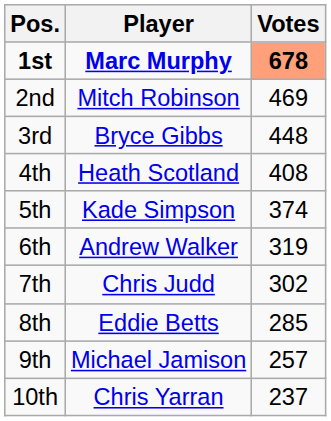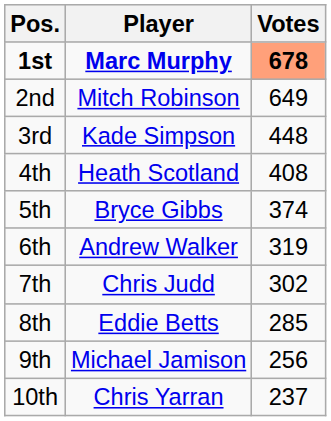 <table class="wikitable" style="text-align:center; font-size:95%;">
 <tr>
 <th>Pos.<br></th>
 <th>Player<br></th>
 <th>Votes</th>
 </tr>
 <tr>
 <td><strong>1st</strong></td>
 <td><strong><a href='#'>Marc Murphy</a></strong></td>
 <td style="background: lightsalmon;"><strong>678</strong></td>
 </tr>
 <tr>
 <td>2nd</td>
 <td><a href='#'>Mitch Robinson</a></td>
-<td>469</td>
+<td>649</td>
 </tr>
 <tr>
 <td>3rd</td>
-<td><a href='#'>Bryce Gibbs</a></td>
+<td><a href='#'>Kade Simpson</a></td>
 <td>448</td>
 </tr>
 <tr>
 <td>4th</td>
 <td><a href='#'>Heath Scotland</a></td>
 <td>408</td>
 </tr>
 <tr>
 <td>5th</td>
-<td><a href='#'>Kade Simpson</a></td>
+<td><a href='#'>Bryce Gibbs</a></td>
 <td>374</td>
 </tr>
 <tr>
 <td>6th</td>
 <td><a href='#'>Andrew Walker</a></td>
 <td>319</td>
 </tr>
 <tr>
 <td>7th</td>
 <td><a href='#'>Chris Judd</a></td>
 <td>302</td>
 </tr>
 <tr>
 <td>8th</td>
 <td><a href='#'>Eddie Betts</a></td>
 <td>285</td>
 </tr>
 <tr>
 <td>9th</td>
 <td><a href='#'>Michael Jamison</a></td>
-<td>257</td>
+<td>256</td>
 </tr>
 <tr>
 <td>10th</td>
 <td><a href='#'>Chris Yarran</a></td>
 <td>237</td>
 </tr>
 </table>
